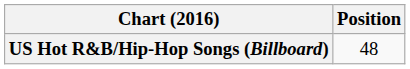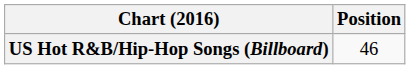 <table class="wikitable plainrowheaders" style="text-align:center">
 <tr>
 <th>Chart (2016)</th>
 <th>Position</th>
 </tr>
 <tr>
 <th scope="row">US Hot R&B/Hip-Hop Songs (<em>Billboard</em>)</th>
-<td>48</td>
+<td>46</td>
 </tr>
 </table>
